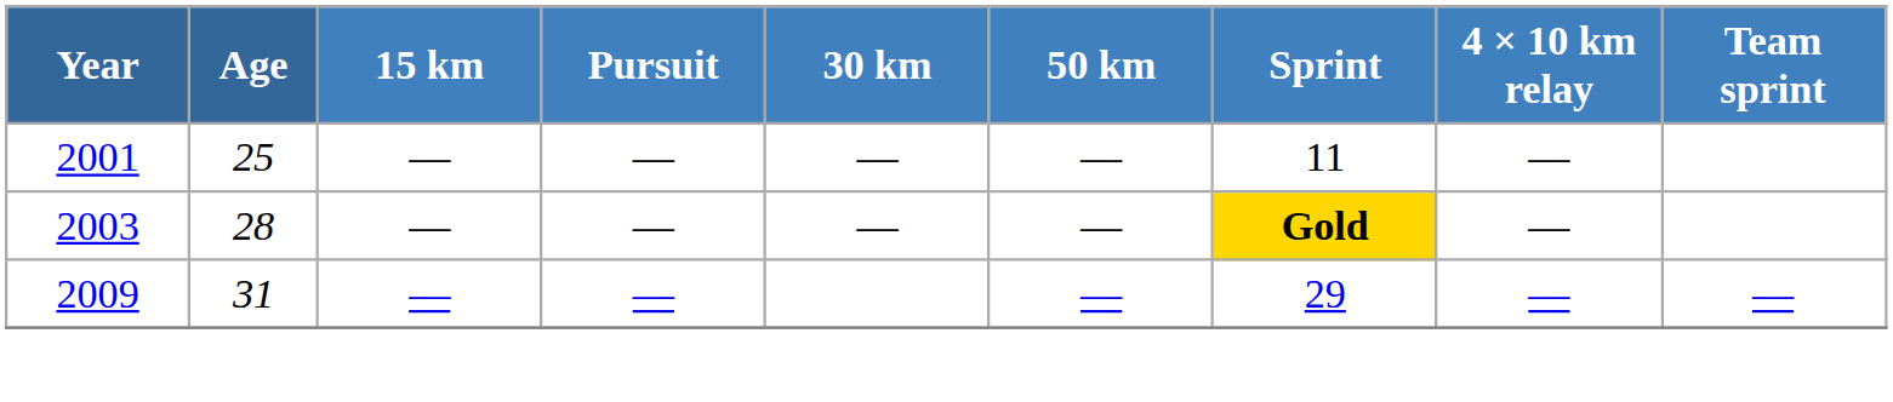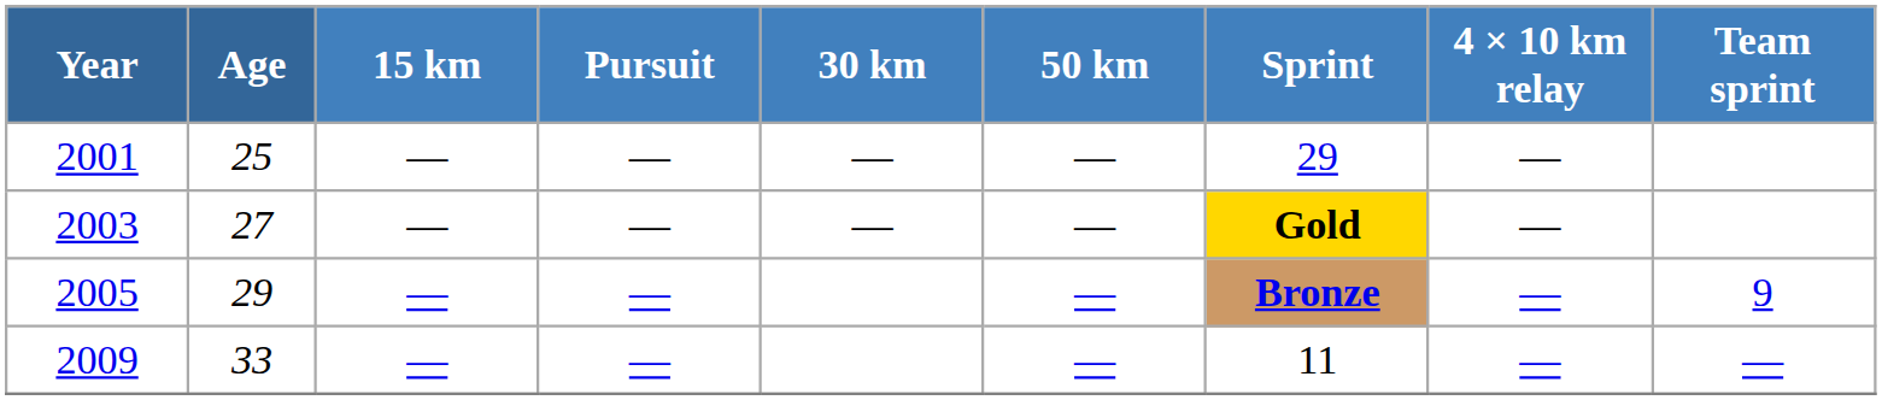 <table class="wikitable" style="font-size:95%; text-align:center; border:grey solid 1px; border-collapse:collapse; background:#ffffff;">
 <tr>
 <th style="background-color:#369; color:white; width:60px;"> Year </th>
 <th style="background-color:#369; color:white; width:40px;"> Age </th>
 <th style="background-color:#4180be; color:white; width:75px;"> 15 km </th>
 <th style="background-color:#4180be; color:white; width:75px;"> Pursuit </th>
 <th style="background-color:#4180be; color:white; width:75px;"> 30 km </th>
 <th style="background-color:#4180be; color:white; width:75px;"> 50 km </th>
 <th style="background-color:#4180be; color:white; width:75px;"> Sprint </th>
 <th style="background-color:#4180be; color:white; width:75px;"> 4 × 10 km <br> relay </th>
 <th style="background-color:#4180be; color:white; width:75px;"> Team <br> sprint </th>
 </tr>
 <tr>
 <td><a href='#'>2001</a></td>
 <td><em>25</em></td>
 <td>—</td>
 <td>—</td>
 <td>—</td>
 <td>—</td>
-<td>11</td>
+<td><a href='#'>29</a></td>
 <td>—</td>
 <td></td>
 </tr>
 <tr>
 <td><a href='#'>2003</a></td>
-<td><em>28</em></td>
+<td><em>27</em></td>
 <td>—</td>
 <td>—</td>
 <td>—</td>
 <td>—</td>
 <td style="background:gold;"><strong>Gold</strong></td>
 <td>—</td>
 <td></td>
 </tr>
 <tr>
-<td><a href='#'>2009</a></td>
-<td><em>31</em></td>
+<td><a href='#'>2005</a></td>
+<td><em>29</em></td>
 <td><a href='#'>—</a></td>
 <td><a href='#'>—</a></td>
 <td></td>
 <td><a href='#'>—</a></td>
-<td><a href='#'>29</a></td>
+<td bgcolor="cc9966"><a href='#'><strong>Bronze</strong></a></td>
+<td><a href='#'>—</a></td>
+<td><a href='#'>9</a></td>
+</tr>
+<tr>
+<td><a href='#'>2009</a></td>
+<td><em>33</em></td>
+<td><a href='#'>—</a></td>
+<td><a href='#'>—</a></td>
+<td></td>
+<td><a href='#'>—</a></td>
+<td>11</td>
 <td><a href='#'>—</a></td>
 <td><a href='#'>—</a></td>
 </tr>
 <tr>
 </tr>
 </table>
